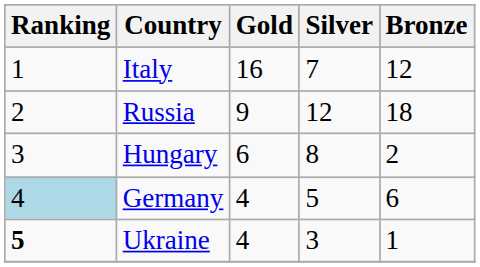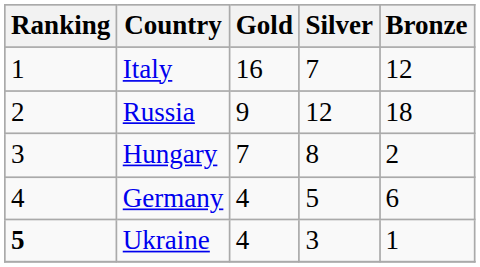 <table class="wikitable">
 <tr>
 <th>Ranking</th>
 <th>Country</th>
 <th>Gold </th>
 <th>Silver </th>
 <th>Bronze </th>
 </tr>
 <tr>
 <td>1</td>
 <td> <a href='#'>Italy</a></td>
 <td>16</td>
 <td>7</td>
 <td>12</td>
 </tr>
 <tr>
 <td>2</td>
 <td> <a href='#'>Russia</a></td>
 <td>9</td>
 <td>12</td>
 <td>18</td>
 </tr>
 <tr>
 <td>3</td>
 <td> <a href='#'>Hungary</a></td>
-<td>6</td>
+<td>7</td>
 <td>8</td>
 <td>2</td>
 </tr>
 <tr>
-<td style="background: lightblue;">4</td>
+<td>4</td>
 <td> <a href='#'>Germany</a></td>
 <td>4</td>
 <td>5</td>
 <td>6</td>
 </tr>
 <tr>
 <td><strong>5</strong></td>
 <td> <a href='#'>Ukraine</a></td>
 <td>4</td>
 <td>3</td>
 <td>1</td>
 </tr>
 <tr>
 </tr>
 </table>
